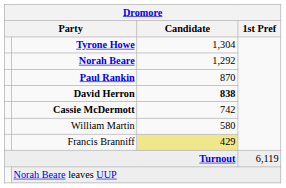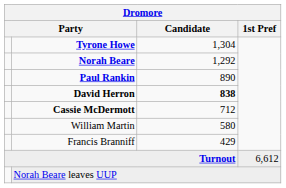 <table class="wikitable">
 <tr>
 <th colspan="4" align="center"><a href='#'>Dromore</a></th>
 </tr>
 <tr>
 <th colspan="2" align="center" width=200>Party</th>
 <th width=150>Candidate</th>
 <th width=60>1st Pref</th>
 </tr>
 <tr>
 <td></td>
 <td align="right"><strong><a href='#'>Tyrone Howe</a></strong></td>
 <td align="right">1,304</td>
 </tr>
 <tr>
 <td></td>
 <td align="right"><strong><a href='#'>Norah Beare</a></strong></td>
 <td align="right">1,292</td>
 </tr>
 <tr>
 <td></td>
 <td align="right"><strong><a href='#'>Paul Rankin</a></strong></td>
-<td align="right">870</td>
+<td align="right">890</td>
 </tr>
 <tr>
 <td></td>
 <td align="right"><strong>David Herron</strong></td>
 <td align="right"><strong>838</strong></td>
 </tr>
 <tr>
 <td></td>
 <td align="right"><strong>Cassie McDermott</strong></td>
-<td align="right">742</td>
+<td align="right">712</td>
 </tr>
 <tr>
 <td></td>
 <td align="right">William Martin</td>
 <td align="right">580</td>
 </tr>
 <tr>
 <td></td>
 <td align="right">Francis Branniff</td>
-<td align="right" style="background: khaki;">429</td>
+<td align="right">429</td>
 </tr>
 <tr bgcolor="EEEEEE">
 <td colspan=3 align="right"><strong><a href='#'>Turnout</a></strong></td>
-<td align="right">6,119</td>
+<td align="right">6,612</td>
 </tr>
 <tr>
 <td bgcolor=></td>
 <td colspan=3 bgcolor="EEEEEE"><a href='#'>Norah Beare</a> leaves <a href='#'>UUP</a></td>
 </tr>
 </table>
